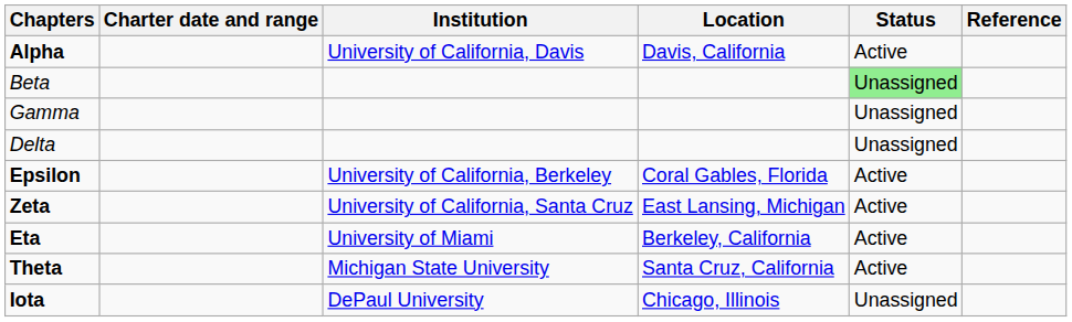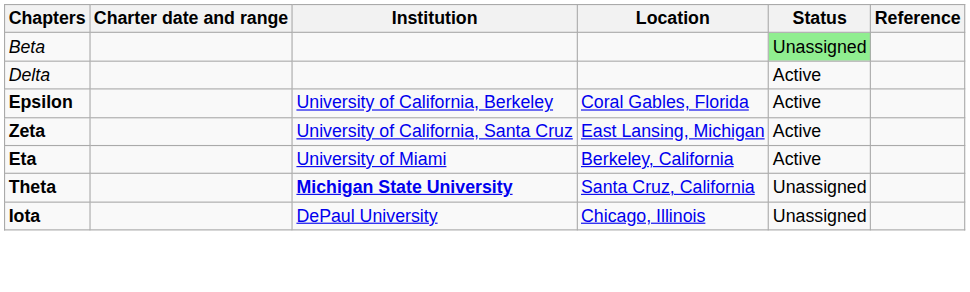 <table class="wikitable sortable">
 <tr>
 <th>Chapters</th>
 <th>Charter date and range</th>
 <th>Institution</th>
 <th>Location</th>
 <th>Status</th>
 <th>Reference</th>
 </tr>
 <tr>
-<td><strong>Alpha</strong></td>
-<td></td>
-<td><a href='#'>University of California, Davis</a></td>
-<td><a href='#'>Davis, California</a></td>
-<td>Active</td>
-<td></td>
-</tr>
-<tr>
 <td><em>Beta</em></td>
 <td></td>
 <td></td>
 <td></td>
 <td style="background: lightgreen;">Unassigned</td>
 <td></td>
 </tr>
 <tr>
-<td><em>Gamma</em></td>
-<td></td>
-<td></td>
-<td></td>
-<td>Unassigned</td>
-<td></td>
-</tr>
-<tr>
 <td><em>Delta</em></td>
 <td></td>
 <td></td>
 <td></td>
-<td>Unassigned</td>
+<td>Active</td>
 <td></td>
 </tr>
 <tr>
 <td><strong>Epsilon</strong></td>
 <td></td>
 <td><a href='#'>University of California, Berkeley</a></td>
 <td><a href='#'>Coral Gables, Florida</a></td>
 <td>Active</td>
 <td></td>
 </tr>
 <tr>
 <td><strong>Zeta</strong></td>
 <td></td>
 <td><a href='#'>University of California, Santa Cruz</a></td>
 <td><a href='#'>East Lansing, Michigan</a></td>
 <td>Active</td>
 <td></td>
 </tr>
 <tr>
 <td><strong>Eta</strong></td>
 <td></td>
 <td><a href='#'>University of Miami</a></td>
 <td><a href='#'>Berkeley, California</a></td>
 <td>Active</td>
 <td></td>
 </tr>
 <tr>
 <td><strong>Theta</strong></td>
 <td></td>
-<td><a href='#'>Michigan State University</a></td>
+<td><strong><a href='#'>Michigan State University</a></strong></td>
 <td><a href='#'>Santa Cruz, California</a></td>
-<td>Active</td>
+<td>Unassigned</td>
 <td></td>
 </tr>
 <tr>
 <td><strong>Iota</strong></td>
 <td></td>
 <td><a href='#'>DePaul University</a></td>
 <td><a href='#'>Chicago, Illinois</a></td>
 <td>Unassigned</td>
 <td></td>
 </tr>
 </table>
